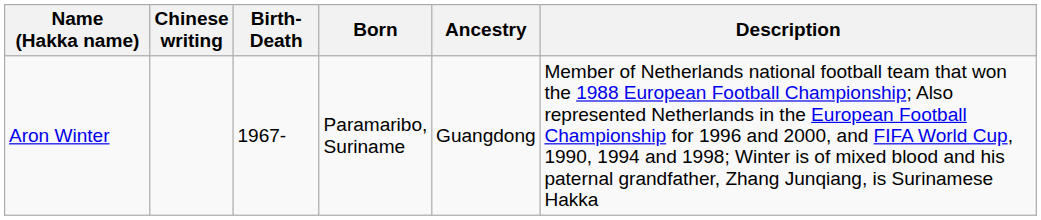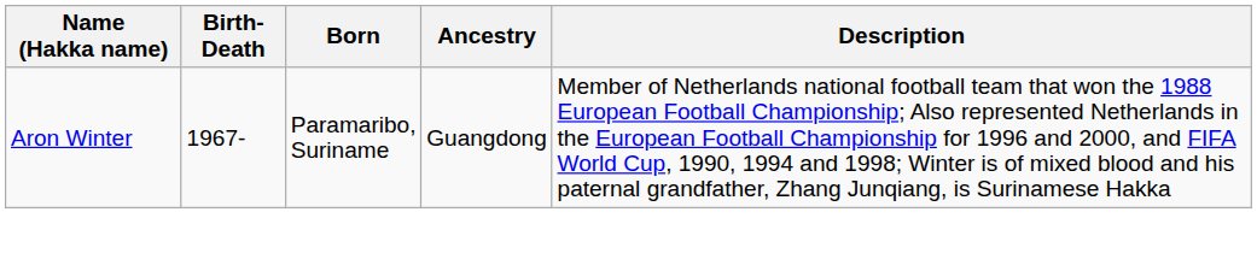 <table class="wikitable">
 <tr>
 <th width="115">Name<br>(Hakka name)</th>
-<th width="60">Chinese writing</th>
 <th width="65">Birth-Death</th>
 <th width="75">Born</th>
 <th width="75">Ancestry</th>
 <th>Description</th>
 </tr>
 <tr>
 <td><a href='#'>Aron Winter</a></td>
-<td></td>
 <td>1967-</td>
 <td>Paramaribo, Suriname</td>
 <td>Guangdong</td>
 <td>Member of Netherlands national football team that won the <a href='#'>1988 European Football Championship</a>; Also represented Netherlands in the <a href='#'>European Football Championship</a> for 1996 and 2000, and <a href='#'>FIFA World Cup</a>, 1990, 1994 and 1998; Winter is of mixed blood and his paternal grandfather, Zhang Junqiang, is Surinamese Hakka</td>
 </tr>
 </table>
